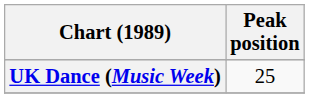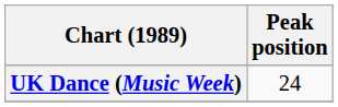 <table class="wikitable sortable plainrowheaders">
 <tr>
 <th>Chart (1989)</th>
 <th>Peak<br>position</th>
 </tr>
 <tr>
 </tr>
 <tr>
 <th scope="row"><a href='#'>UK Dance</a> (<em><a href='#'>Music Week</a></em>)</th>
-<td align="center">25</td>
+<td align="center">24</td>
 </tr>
 <tr>
 </tr>
 </table>
